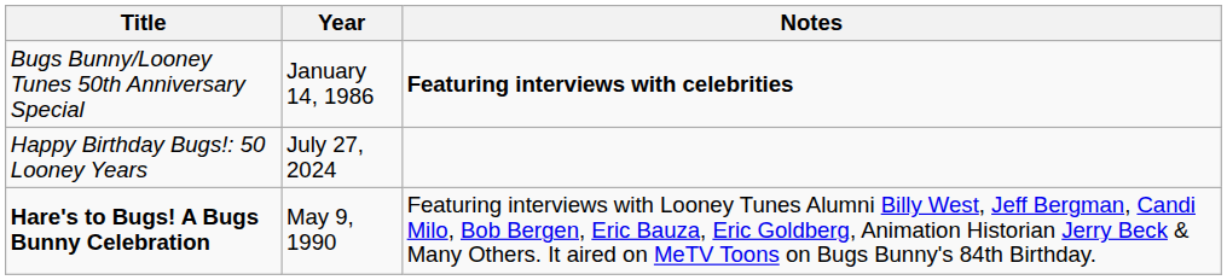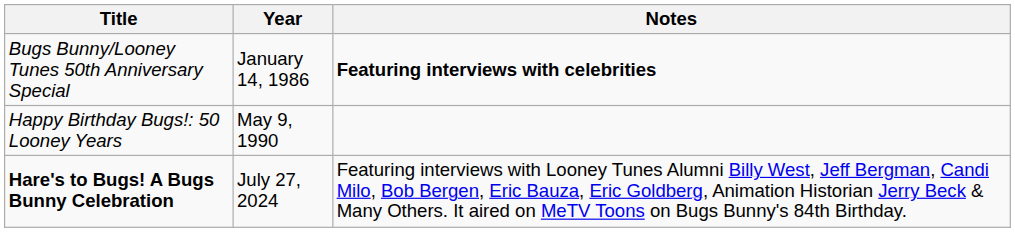 <table class="wikitable sortable">
 <tr>
 <th>Title</th>
 <th>Year</th>
 <th>Notes</th>
 </tr>
 <tr>
 <td><em>Bugs Bunny/Looney Tunes 50th Anniversary Special</em></td>
 <td>January 14, 1986</td>
 <td><strong>Featuring interviews with celebrities</strong></td>
 </tr>
 <tr>
 <td><em>Happy Birthday Bugs!: 50 Looney Years</em></td>
-<td>July 27, 2024</td>
+<td>May 9, 1990</td>
 </tr>
 <tr>
 <td><strong>Hare's to Bugs! A Bugs Bunny Celebration<em></td>
-<td>May 9, 1990</td>
+<td>July 27, 2024</td>
 <td>Featuring interviews with Looney Tunes Alumni <a href='#'>Billy West</a>, <a href='#'>Jeff Bergman</a>, <a href='#'>Candi Milo</a>, <a href='#'>Bob Bergen</a>, <a href='#'>Eric Bauza</a>, <a href='#'>Eric Goldberg</a>, Animation Historian <a href='#'>Jerry Beck</a> & Many Others. It aired on <a href='#'>MeTV Toons</a> on Bugs Bunny's 84th Birthday.</td>
 </tr>
 </table>
